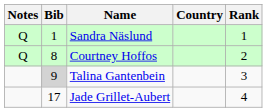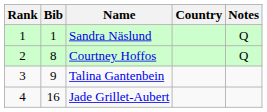 <table class="wikitable" style="text-align:center;">
 <tr>
-<th>Notes</th>
+<th>Rank</th>
 <th>Bib</th>
 <th>Name</th>
 <th>Country</th>
-<th>Rank</th>
+<th>Notes</th>
 </tr>
 <tr bgcolor=ccffcc>
-<td>Q</td>
+<td>1</td>
 <td>1</td>
 <td align=left><a href='#'>Sandra Näslund</a></td>
 <td align=left></td>
-<td>1</td>
+<td>Q</td>
 </tr>
 <tr bgcolor=ccffcc>
-<td>Q</td>
+<td>2</td>
 <td>8</td>
 <td align=left><a href='#'>Courtney Hoffos</a></td>
 <td align=left></td>
-<td>2</td>
+<td>Q</td>
 </tr>
 <tr>
-<td></td>
-<td style="background: lightgrey;">9</td>
+<td>3</td>
+<td>9</td>
 <td align=left><a href='#'>Talina Gantenbein</a></td>
 <td align=left></td>
-<td>3</td>
+<td></td>
 </tr>
 <tr>
-<td></td>
-<td>17</td>
+<td>4</td>
+<td>16</td>
 <td align=left><a href='#'>Jade Grillet-Aubert</a></td>
 <td align=left></td>
-<td>4</td>
+<td></td>
 </tr>
 </table>
